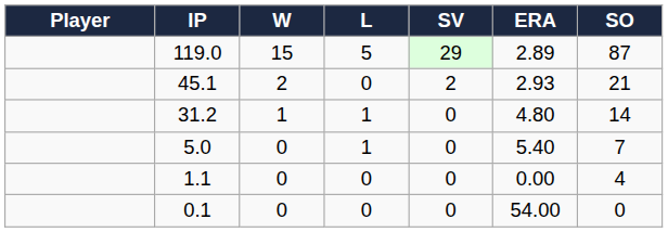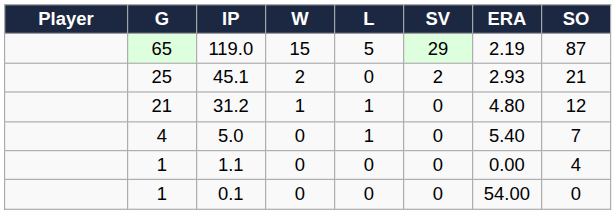 <table class="wikitable sortable">
 <tr>
 <th style="background:#1c2841; color:white; width:16%;">Player</th>
+<th style="background:#1c2841; color:white; width:9%;">G</th>
 <th style="background:#1c2841; color:white; width:9%;">IP</th>
 <th style="background:#1c2841; color:white; width:9%;">W</th>
 <th style="background:#1c2841; color:white; width:9%;">L</th>
 <th style="background:#1c2841; color:white; width:9%;">SV</th>
 <th style="background:#1c2841; color:white; width:9%;">ERA</th>
 <th style="background:#1c2841; color:white; width:9%;">SO</th>
 </tr>
 <tr style="text-align:center;">
 <td></td>
+<td style="background:#DDFFDD;">65</td>
 <td>119.0</td>
 <td>15</td>
 <td>5</td>
 <td style="background:#DDFFDD;">29</td>
-<td>2.89</td>
+<td>2.19</td>
 <td>87</td>
 </tr>
 <tr style="text-align:center;">
 <td></td>
+<td>25</td>
 <td>45.1</td>
 <td>2</td>
 <td>0</td>
 <td>2</td>
 <td>2.93</td>
 <td>21</td>
 </tr>
 <tr style="text-align:center;">
 <td></td>
+<td>21</td>
 <td>31.2</td>
 <td>1</td>
 <td>1</td>
 <td>0</td>
 <td>4.80</td>
-<td>14</td>
+<td>12</td>
 </tr>
 <tr style="text-align:center;">
 <td></td>
+<td>4</td>
 <td>5.0</td>
 <td>0</td>
 <td>1</td>
 <td>0</td>
 <td>5.40</td>
 <td>7</td>
 </tr>
 <tr style="text-align:center;">
 <td></td>
+<td>1</td>
 <td>1.1</td>
 <td>0</td>
 <td>0</td>
 <td>0</td>
 <td>0.00</td>
 <td>4</td>
 </tr>
 <tr style="text-align:center;">
 <td></td>
+<td>1</td>
 <td>0.1</td>
 <td>0</td>
 <td>0</td>
 <td>0</td>
 <td>54.00</td>
 <td>0</td>
 </tr>
 </table>
